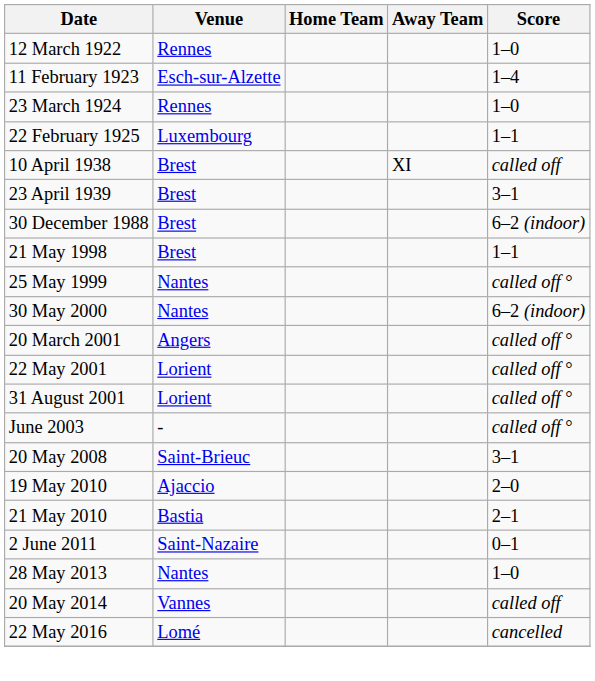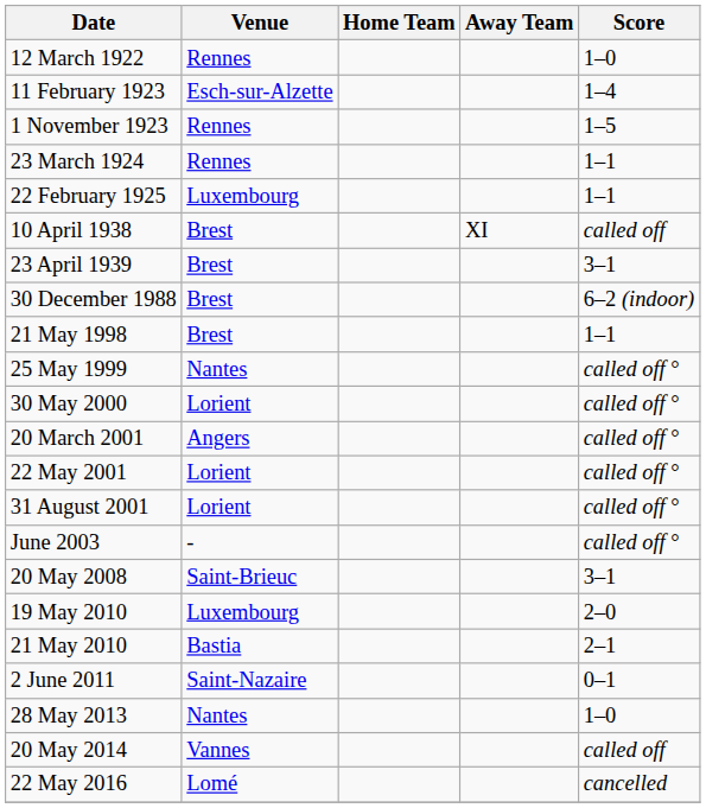 <table class="wikitable">
 <tr>
 <th>Date</th>
 <th>Venue</th>
 <th>Home Team</th>
 <th>Away Team</th>
 <th>Score</th>
 </tr>
 <tr>
 <td>12 March 1922</td>
 <td><a href='#'>Rennes</a></td>
 <td></td>
 <td></td>
 <td>1–0</td>
 </tr>
 <tr>
 <td>11 February 1923</td>
 <td><a href='#'>Esch-sur-Alzette</a></td>
 <td></td>
 <td></td>
 <td>1–4</td>
 </tr>
 <tr>
+<td>1 November 1923</td>
+<td><a href='#'>Rennes</a></td>
+<td></td>
+<td></td>
+<td>1–5</td>
+</tr>
+<tr>
 <td>23 March 1924</td>
 <td><a href='#'>Rennes</a></td>
 <td></td>
 <td></td>
-<td>1–0</td>
+<td>1–1</td>
 </tr>
 <tr>
 <td>22 February 1925</td>
 <td><a href='#'>Luxembourg</a></td>
 <td></td>
 <td></td>
 <td>1–1</td>
 </tr>
 <tr>
 <td>10 April 1938</td>
 <td><a href='#'>Brest</a></td>
 <td></td>
 <td> XI</td>
 <td><em>called off</em></td>
 </tr>
 <tr>
 <td>23 April 1939</td>
 <td><a href='#'>Brest</a></td>
 <td></td>
 <td></td>
 <td>3–1</td>
 </tr>
 <tr>
 <td>30 December 1988</td>
 <td><a href='#'>Brest</a></td>
 <td></td>
 <td></td>
 <td>6–2 <em>(indoor)</em></td>
 </tr>
 <tr>
 <td>21 May 1998</td>
 <td><a href='#'>Brest</a></td>
 <td></td>
 <td></td>
 <td>1–1</td>
 </tr>
 <tr>
 <td>25 May 1999</td>
 <td><a href='#'>Nantes</a></td>
 <td></td>
 <td></td>
 <td><em>called off</em>  °</td>
 </tr>
 <tr>
 <td>30 May 2000</td>
-<td><a href='#'>Nantes</a></td>
+<td><a href='#'>Lorient</a></td>
 <td></td>
 <td></td>
-<td>6–2 <em>(indoor)</em></td>
+<td><em>called off</em>  °</td>
 </tr>
 <tr>
 <td>20 March 2001</td>
 <td><a href='#'>Angers</a></td>
 <td></td>
 <td></td>
 <td><em>called off</em>  °</td>
 </tr>
 <tr>
 <td>22 May 2001</td>
 <td><a href='#'>Lorient</a></td>
 <td></td>
 <td></td>
 <td><em>called off</em>  °</td>
 </tr>
 <tr>
 <td>31 August 2001</td>
 <td><a href='#'>Lorient</a></td>
 <td></td>
 <td></td>
 <td><em>called off</em>  °</td>
 </tr>
 <tr>
 <td>June 2003</td>
 <td>-</td>
 <td></td>
 <td></td>
 <td><em>called off</em>  °</td>
 </tr>
 <tr>
 <td>20 May 2008</td>
 <td><a href='#'>Saint-Brieuc</a></td>
 <td></td>
 <td></td>
 <td>3–1</td>
 </tr>
 <tr>
 <td>19 May 2010</td>
-<td><a href='#'>Ajaccio</a></td>
+<td><a href='#'>Luxembourg</a></td>
 <td></td>
 <td></td>
 <td>2–0</td>
 </tr>
 <tr>
 <td>21 May 2010</td>
 <td><a href='#'>Bastia</a></td>
 <td></td>
 <td></td>
 <td>2–1</td>
 </tr>
 <tr>
 <td>2 June 2011</td>
 <td><a href='#'>Saint-Nazaire</a></td>
 <td></td>
 <td></td>
 <td>0–1</td>
 </tr>
 <tr>
 <td>28 May 2013</td>
 <td><a href='#'>Nantes</a></td>
 <td></td>
 <td></td>
 <td>1–0</td>
 </tr>
 <tr>
 <td>20 May 2014</td>
 <td><a href='#'>Vannes</a></td>
 <td></td>
 <td></td>
 <td><em>called off</em></td>
 </tr>
 <tr>
 <td>22 May 2016</td>
 <td><a href='#'>Lomé</a></td>
 <td></td>
 <td></td>
 <td><em>cancelled</em></td>
 </tr>
 <tr>
 </tr>
 </table>
